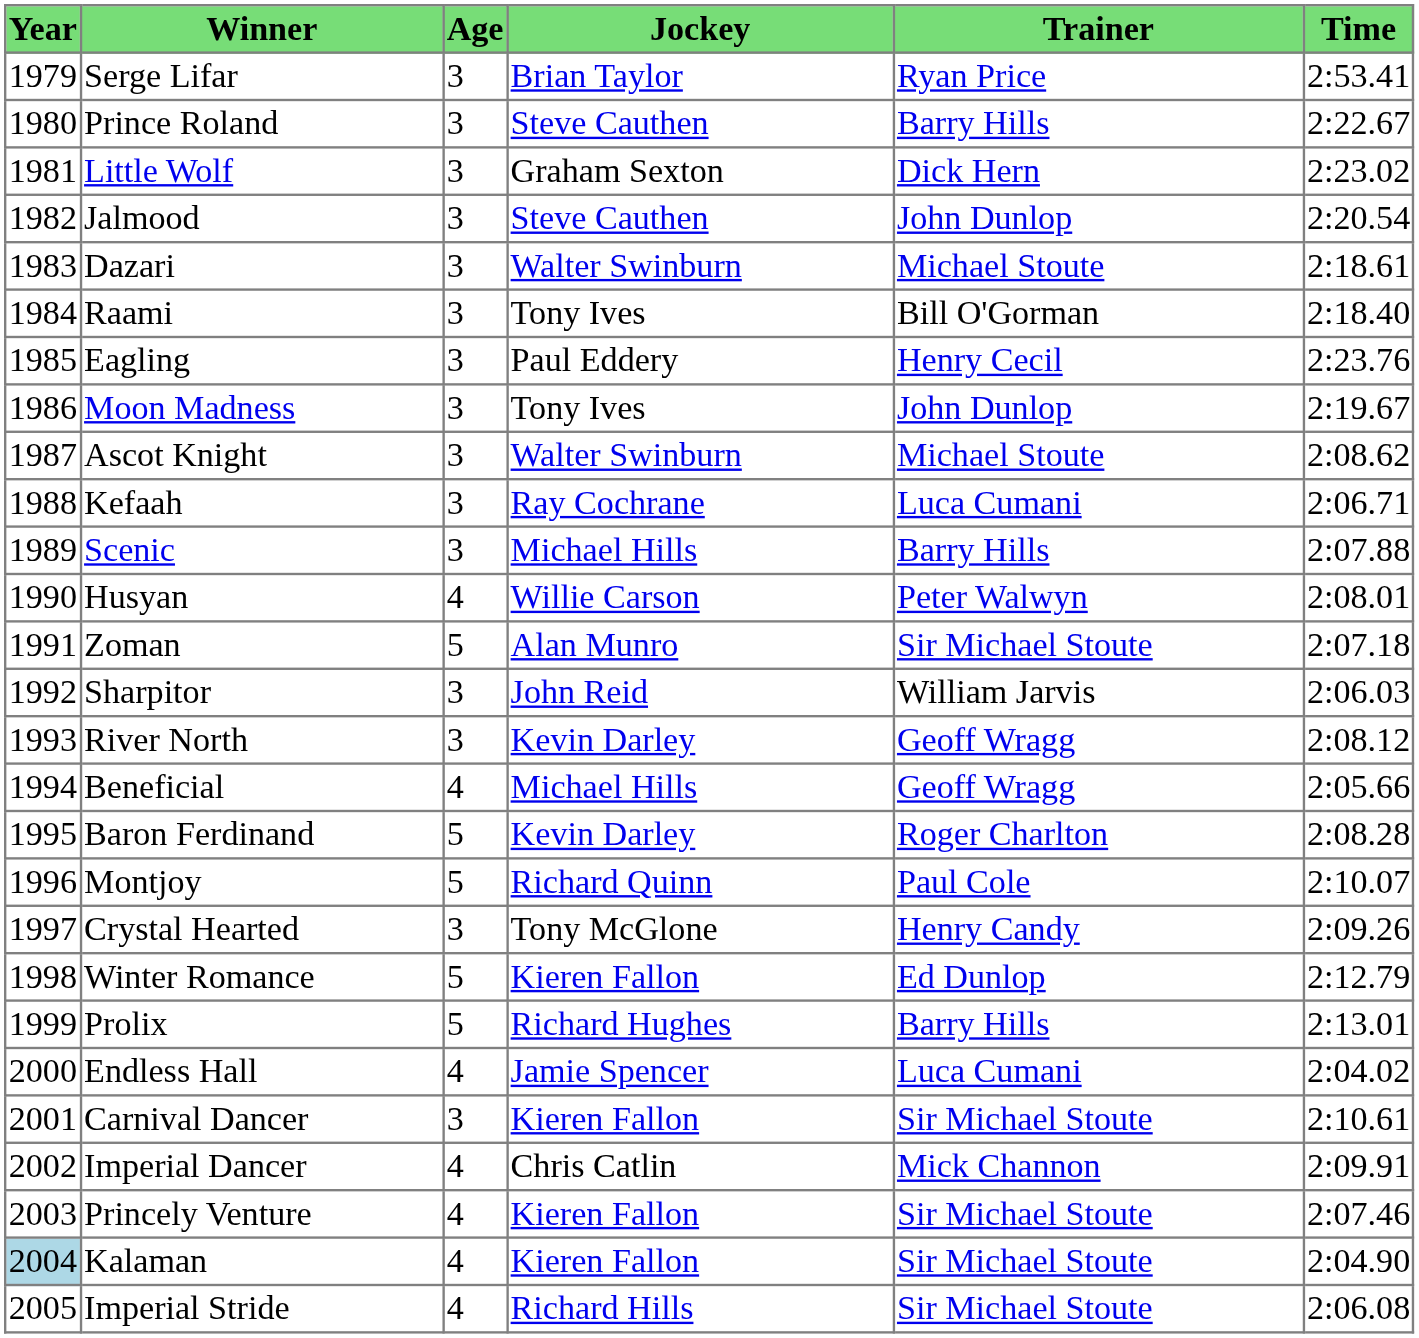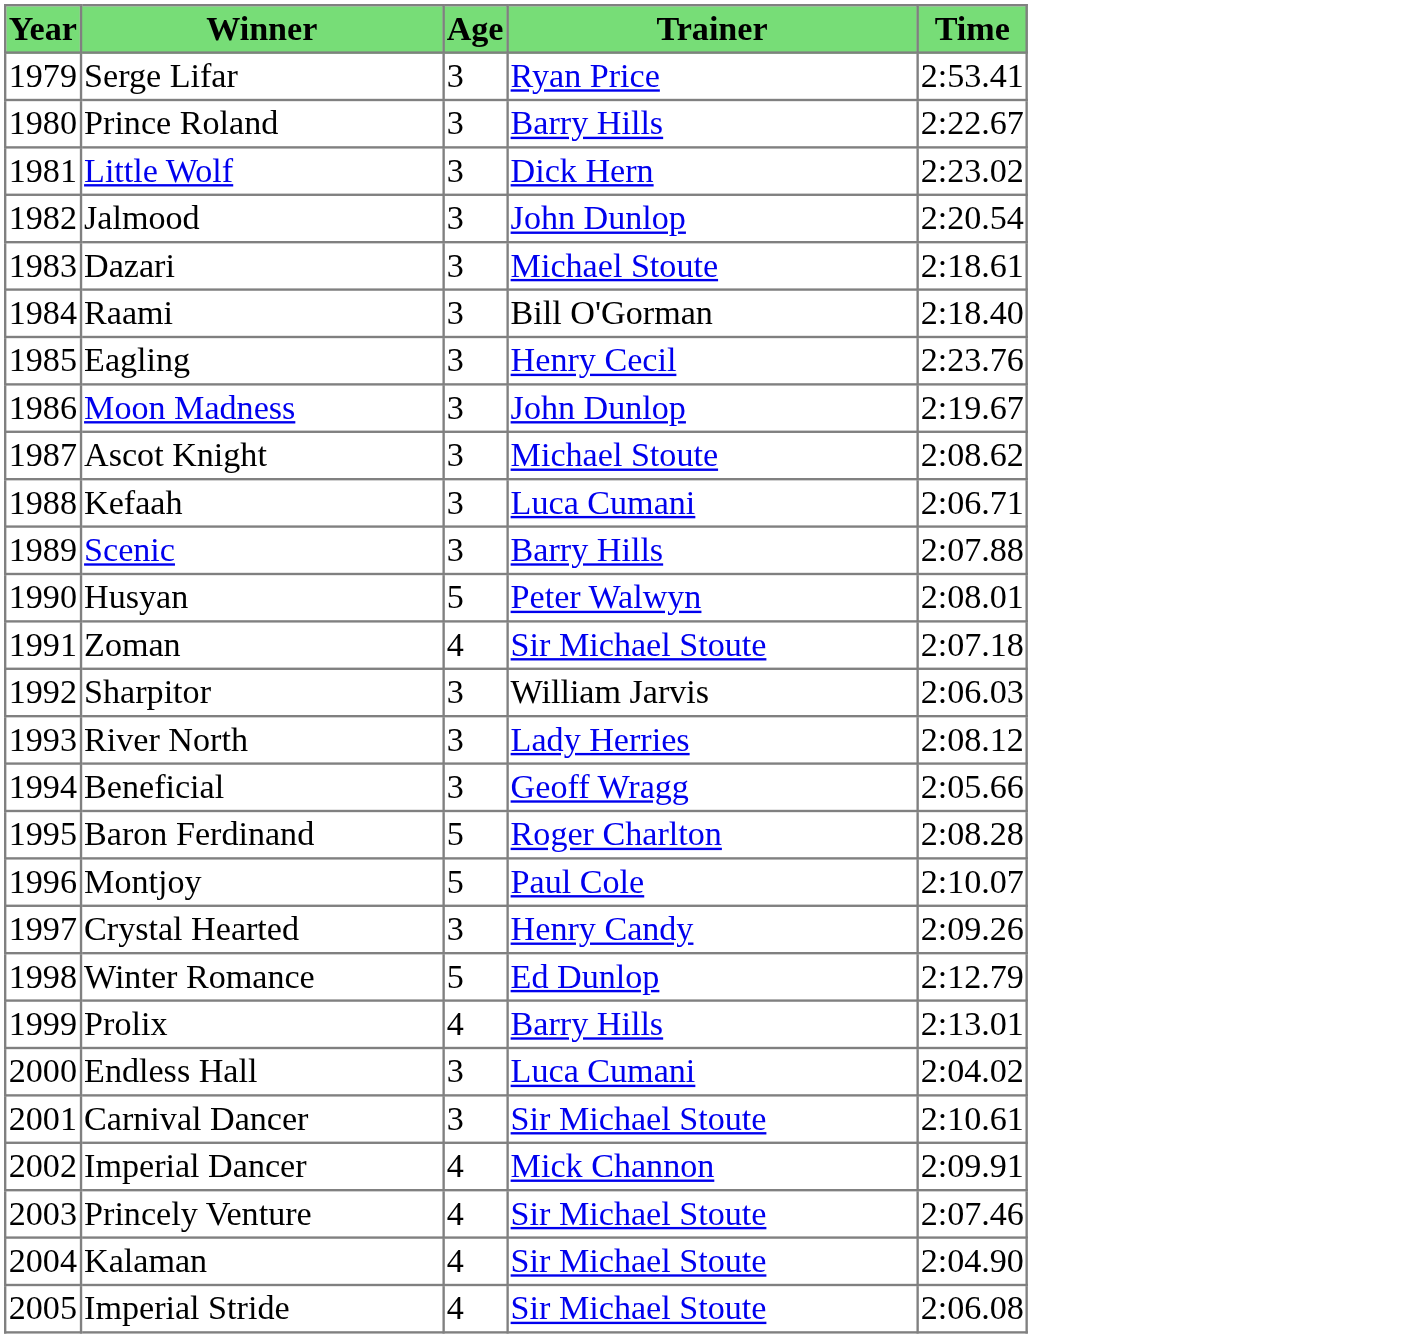 <table class = "sortable" | border="1" style="border-collapse: collapse; font-size:90%">
 <tr bgcolor="#77dd77" align="center">
 <th>Year</th>
 <th>Winner</th>
 <th>Age</th>
-<th>Jockey</th>
 <th>Trainer</th>
 <th>Time</th>
 </tr>
 <tr>
 <td>1979</td>
 <td width=150px>Serge Lifar</td>
 <td>3</td>
-<td width=160px><a href='#'>Brian Taylor</a></td>
 <td width=170px><a href='#'>Ryan Price</a></td>
 <td>2:53.41</td>
 </tr>
 <tr>
 <td>1980</td>
 <td>Prince Roland</td>
 <td>3</td>
-<td><a href='#'>Steve Cauthen</a></td>
 <td><a href='#'>Barry Hills</a></td>
 <td>2:22.67</td>
 </tr>
 <tr>
 <td>1981</td>
 <td><a href='#'>Little Wolf</a></td>
 <td>3</td>
-<td>Graham Sexton</td>
 <td><a href='#'>Dick Hern</a></td>
 <td>2:23.02</td>
 </tr>
 <tr>
 <td>1982</td>
 <td>Jalmood</td>
 <td>3</td>
-<td><a href='#'>Steve Cauthen</a></td>
 <td><a href='#'>John Dunlop</a></td>
 <td>2:20.54</td>
 </tr>
 <tr>
 <td>1983</td>
 <td>Dazari</td>
 <td>3</td>
-<td><a href='#'>Walter Swinburn</a></td>
 <td><a href='#'>Michael Stoute</a></td>
 <td>2:18.61</td>
 </tr>
 <tr>
 <td>1984</td>
 <td>Raami</td>
 <td>3</td>
-<td>Tony Ives</td>
 <td>Bill O'Gorman</td>
 <td>2:18.40</td>
 </tr>
 <tr>
 <td>1985</td>
 <td>Eagling</td>
 <td>3</td>
-<td>Paul Eddery</td>
 <td><a href='#'>Henry Cecil</a></td>
 <td>2:23.76</td>
 </tr>
 <tr>
 <td>1986</td>
 <td><a href='#'>Moon Madness</a></td>
 <td>3</td>
-<td>Tony Ives</td>
 <td><a href='#'>John Dunlop</a></td>
 <td>2:19.67</td>
 </tr>
 <tr>
 <td>1987</td>
 <td>Ascot Knight</td>
 <td>3</td>
-<td><a href='#'>Walter Swinburn</a></td>
 <td><a href='#'>Michael Stoute</a></td>
 <td>2:08.62</td>
 </tr>
 <tr>
 <td>1988</td>
 <td>Kefaah</td>
 <td>3</td>
-<td><a href='#'>Ray Cochrane</a></td>
 <td><a href='#'>Luca Cumani</a></td>
 <td>2:06.71</td>
 </tr>
 <tr>
 <td>1989</td>
 <td><a href='#'>Scenic</a></td>
 <td>3</td>
-<td><a href='#'>Michael Hills</a></td>
 <td><a href='#'>Barry Hills</a></td>
 <td>2:07.88</td>
 </tr>
 <tr>
 <td>1990</td>
 <td>Husyan</td>
-<td>4</td>
-<td><a href='#'>Willie Carson</a></td>
+<td>5</td>
 <td><a href='#'>Peter Walwyn</a></td>
 <td>2:08.01</td>
 </tr>
 <tr>
 <td>1991</td>
 <td>Zoman</td>
-<td>5</td>
-<td><a href='#'>Alan Munro</a></td>
+<td>4</td>
 <td><a href='#'>Sir Michael Stoute</a></td>
 <td>2:07.18</td>
 </tr>
 <tr>
 <td>1992</td>
 <td>Sharpitor</td>
 <td>3</td>
-<td><a href='#'>John Reid</a></td>
 <td>William Jarvis</td>
 <td>2:06.03</td>
 </tr>
 <tr>
 <td>1993</td>
 <td>River North</td>
 <td>3</td>
-<td><a href='#'>Kevin Darley</a></td>
-<td><a href='#'>Geoff Wragg</a></td>
+<td><a href='#'>Lady Herries</a></td>
 <td>2:08.12</td>
 </tr>
 <tr>
 <td>1994</td>
 <td>Beneficial</td>
-<td>4</td>
-<td><a href='#'>Michael Hills</a></td>
+<td>3</td>
 <td><a href='#'>Geoff Wragg</a></td>
 <td>2:05.66</td>
 </tr>
 <tr>
 <td>1995</td>
 <td>Baron Ferdinand</td>
 <td>5</td>
-<td><a href='#'>Kevin Darley</a></td>
 <td><a href='#'>Roger Charlton</a></td>
 <td>2:08.28</td>
 </tr>
 <tr>
 <td>1996</td>
 <td>Montjoy</td>
 <td>5</td>
-<td><a href='#'>Richard Quinn</a></td>
 <td><a href='#'>Paul Cole</a></td>
 <td>2:10.07</td>
 </tr>
 <tr>
 <td>1997</td>
 <td>Crystal Hearted</td>
 <td>3</td>
-<td>Tony McGlone</td>
 <td><a href='#'>Henry Candy</a></td>
 <td>2:09.26</td>
 </tr>
 <tr>
 <td>1998</td>
 <td>Winter Romance</td>
 <td>5</td>
-<td><a href='#'>Kieren Fallon</a></td>
 <td><a href='#'>Ed Dunlop</a></td>
 <td>2:12.79</td>
 </tr>
 <tr>
 <td>1999</td>
 <td>Prolix</td>
-<td>5</td>
-<td><a href='#'>Richard Hughes</a></td>
+<td>4</td>
 <td><a href='#'>Barry Hills</a></td>
 <td>2:13.01</td>
 </tr>
 <tr>
 <td>2000</td>
 <td>Endless Hall</td>
-<td>4</td>
-<td><a href='#'>Jamie Spencer</a></td>
+<td>3</td>
 <td><a href='#'>Luca Cumani</a></td>
 <td>2:04.02</td>
 </tr>
 <tr>
 <td>2001</td>
 <td>Carnival Dancer</td>
 <td>3</td>
-<td><a href='#'>Kieren Fallon</a></td>
 <td><a href='#'>Sir Michael Stoute</a></td>
 <td>2:10.61</td>
 </tr>
 <tr>
 <td>2002</td>
 <td>Imperial Dancer</td>
 <td>4</td>
-<td>Chris Catlin</td>
 <td><a href='#'>Mick Channon</a></td>
 <td>2:09.91</td>
 </tr>
 <tr>
 <td>2003</td>
 <td>Princely Venture</td>
 <td>4</td>
-<td><a href='#'>Kieren Fallon</a></td>
 <td><a href='#'>Sir Michael Stoute</a></td>
 <td>2:07.46</td>
 </tr>
 <tr>
-<td style="background: lightblue;">2004</td>
+<td>2004</td>
 <td>Kalaman </td>
 <td>4</td>
-<td><a href='#'>Kieren Fallon</a></td>
 <td><a href='#'>Sir Michael Stoute</a></td>
 <td>2:04.90</td>
 </tr>
 <tr>
 <td>2005</td>
 <td>Imperial Stride</td>
 <td>4</td>
-<td><a href='#'>Richard Hills</a></td>
 <td><a href='#'>Sir Michael Stoute</a></td>
 <td>2:06.08</td>
 </tr>
 </table>
